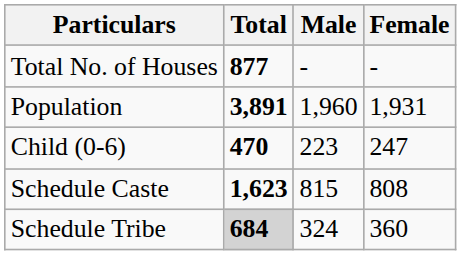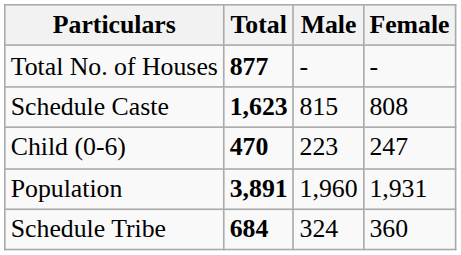 <table class="wikitable">
 <tr>
 <th>Particulars</th>
 <th>Total</th>
 <th>Male</th>
 <th>Female</th>
 </tr>
 <tr>
 <td>Total No. of Houses</td>
 <td><strong>877</strong></td>
 <td>-</td>
 <td>-</td>
 </tr>
 <tr>
-<td>Population</td>
-<td><strong>3,891</strong></td>
-<td>1,960</td>
-<td>1,931</td>
+<td>Schedule Caste</td>
+<td><strong>1,623</strong></td>
+<td>815</td>
+<td>808</td>
 </tr>
 <tr>
 <td>Child (0-6)</td>
 <td><strong>470</strong></td>
 <td>223</td>
 <td>247</td>
 </tr>
 <tr>
-<td>Schedule Caste</td>
-<td><strong>1,623</strong></td>
-<td>815</td>
-<td>808</td>
+<td>Population</td>
+<td><strong>3,891</strong></td>
+<td>1,960</td>
+<td>1,931</td>
 </tr>
 <tr>
 <td>Schedule Tribe</td>
-<td style="background: lightgrey;"><strong>684</strong></td>
+<td><strong>684</strong></td>
 <td>324</td>
 <td>360</td>
 </tr>
 </table>
